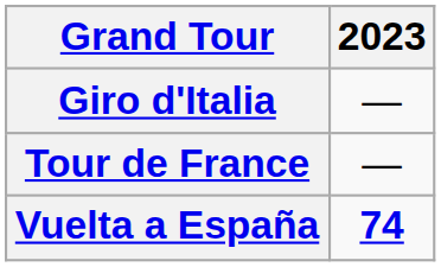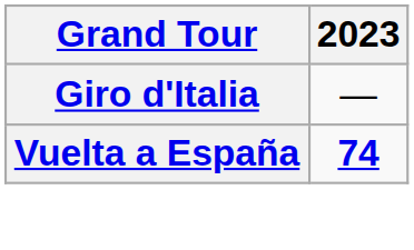 <table class="wikitable plainrowheaders">
 <tr>
 <th scope="col"><a href='#'>Grand Tour</a></th>
 <th scope="col">2023</th>
 </tr>
 <tr style="text-align:center;">
 <th scope="row"> <a href='#'>Giro d'Italia</a></th>
 <td>—</td>
 </tr>
 <tr style="text-align:center;">
-<th scope="row"> <a href='#'>Tour de France</a></th>
-<td>—</td>
-</tr>
-<tr style="text-align:center;">
 <th scope="row"> <a href='#'>Vuelta a España</a></th>
 <td><strong><a href='#'>74</a></strong></td>
 </tr>
 </table>
